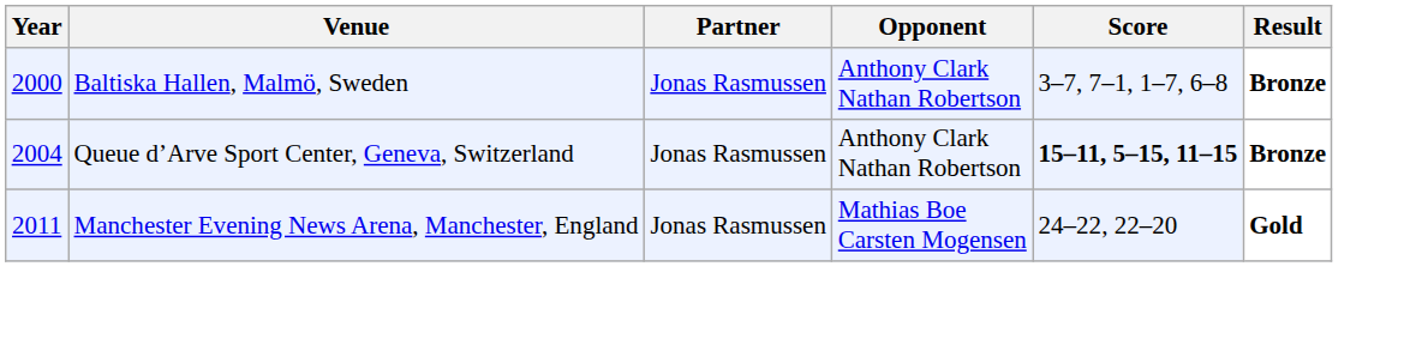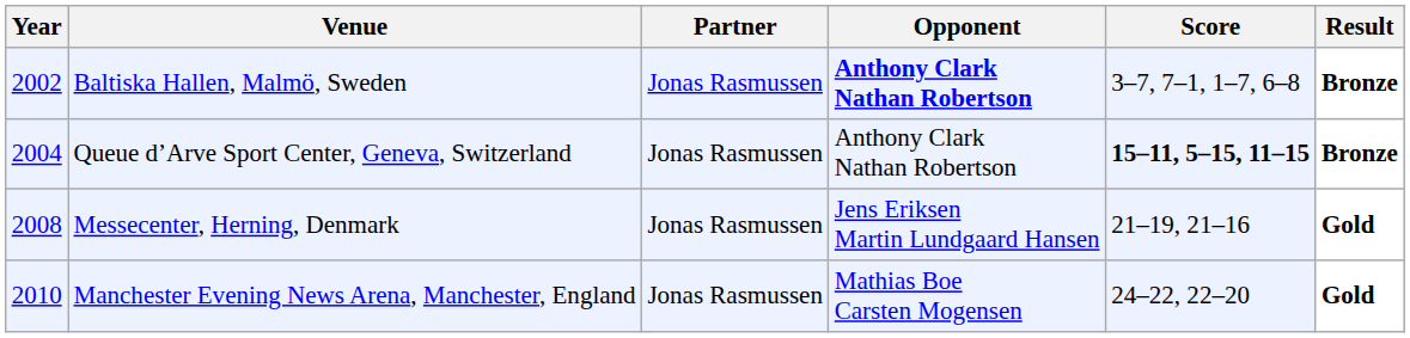 <table class="sortable wikitable" style="font-size: 90%;">
 <tr>
 <th>Year</th>
 <th>Venue</th>
 <th>Partner</th>
 <th>Opponent</th>
 <th>Score</th>
 <th>Result</th>
 </tr>
 <tr style="background:#ECF2FF">
-<td align="center"><a href='#'>2000</a></td>
+<td align="center"><a href='#'>2002</a></td>
 <td align="left"><a href='#'>Baltiska Hallen</a>, <a href='#'>Malmö</a>, Sweden</td>
 <td align="left"> <a href='#'>Jonas Rasmussen</a></td>
-<td align="left"> <a href='#'>Anthony Clark</a><br> <a href='#'>Nathan Robertson</a></td>
+<td align="left"><strong> <a href='#'>Anthony Clark</a><br> <a href='#'>Nathan Robertson</a></strong></td>
 <td align="left">3–7, 7–1, 1–7, 6–8</td>
 <td style="text-align:left; background:white"> <strong>Bronze</strong></td>
 </tr>
 <tr style="background:#ECF2FF">
 <td align="center"><a href='#'>2004</a></td>
 <td align="left">Queue d’Arve Sport Center, <a href='#'>Geneva</a>, Switzerland</td>
 <td align="left"> Jonas Rasmussen</td>
 <td align="left"> Anthony Clark<br> Nathan Robertson</td>
 <td align="left"><strong>15–11, 5–15, 11–15</strong></td>
 <td style="text-align:left; background:white"> <strong>Bronze</strong></td>
 </tr>
 <tr style="background:#ECF2FF">
-<td align="center"><a href='#'>2011</a></td>
+<td align="center"><a href='#'>2008</a></td>
+<td align="left"><a href='#'>Messecenter</a>, <a href='#'>Herning</a>, Denmark</td>
+<td align="left"> Jonas Rasmussen</td>
+<td align="left"> <a href='#'>Jens Eriksen</a><br> <a href='#'>Martin Lundgaard Hansen</a></td>
+<td align="left">21–19, 21–16</td>
+<td style="text-align:left; background:white"> <strong>Gold</strong></td>
+</tr>
+<tr style="background:#ECF2FF">
+<td align="center"><a href='#'>2010</a></td>
 <td align="left"><a href='#'>Manchester Evening News Arena</a>, <a href='#'>Manchester</a>, England</td>
 <td align="left"> Jonas Rasmussen</td>
 <td align="left"> <a href='#'>Mathias Boe</a><br> <a href='#'>Carsten Mogensen</a></td>
 <td align="left">24–22, 22–20</td>
 <td style="text-align:left; background:white"> <strong>Gold</strong></td>
 </tr>
 </table>
